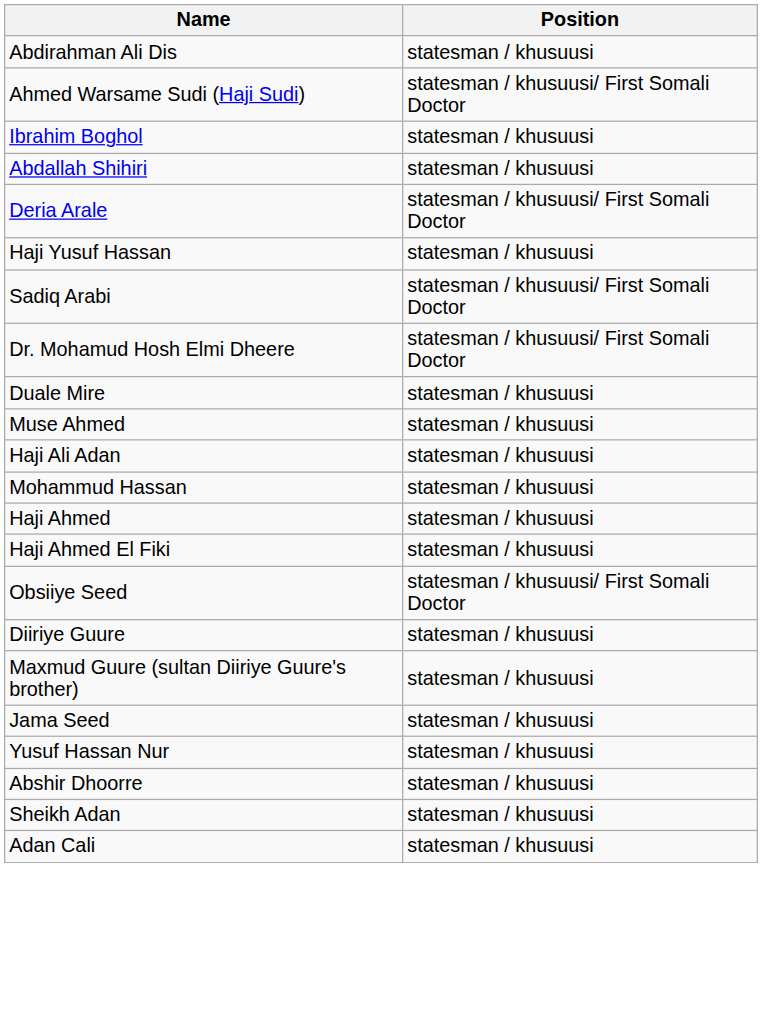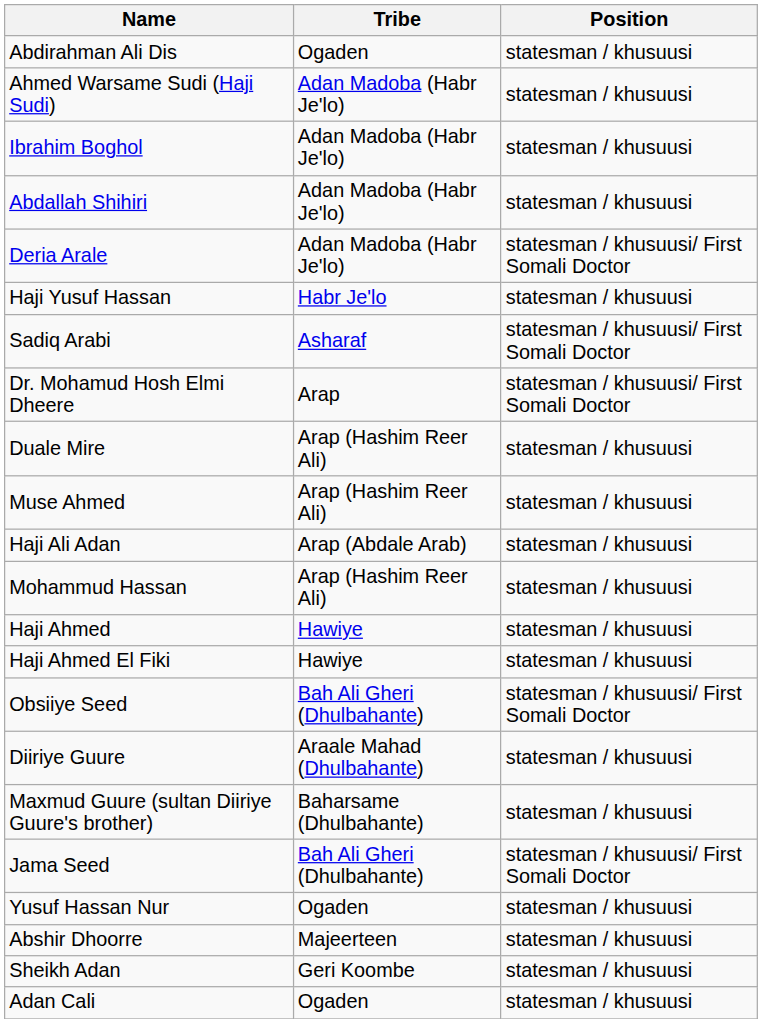 <table class="wikitable">
 <tr>
 <th>Name</th>
+<th>Tribe</th>
 <th>Position</th>
 </tr>
 <tr>
 <td>Abdirahman Ali Dis</td>
+<td>Ogaden</td>
 <td>statesman / khusuusi</td>
 </tr>
 <tr>
 <td>Ahmed Warsame Sudi (<a href='#'>Haji Sudi</a>)</td>
-<td>statesman / khusuusi/ First Somali Doctor</td>
+<td><a href='#'>Adan Madoba</a> (Habr Je'lo)</td>
+<td>statesman / khusuusi</td>
 </tr>
 <tr>
 <td><a href='#'>Ibrahim Boghol</a></td>
+<td>Adan Madoba (Habr Je'lo)</td>
 <td>statesman / khusuusi</td>
 </tr>
 <tr>
 <td><a href='#'>Abdallah Shihiri</a></td>
+<td>Adan Madoba (Habr Je'lo)</td>
 <td>statesman / khusuusi</td>
 </tr>
 <tr>
 <td><a href='#'>Deria Arale</a></td>
+<td>Adan Madoba (Habr Je'lo)</td>
 <td>statesman / khusuusi/ First Somali Doctor</td>
 </tr>
 <tr>
 <td>Haji Yusuf Hassan</td>
+<td><a href='#'>Habr Je'lo</a></td>
 <td>statesman / khusuusi</td>
 </tr>
 <tr>
 <td>Sadiq Arabi</td>
+<td><a href='#'>Asharaf</a></td>
 <td>statesman / khusuusi/ First Somali Doctor</td>
 </tr>
 <tr>
 <td>Dr. Mohamud Hosh Elmi Dheere</td>
+<td>Arap</td>
 <td>statesman / khusuusi/ First Somali Doctor</td>
 </tr>
 <tr>
 <td>Duale Mire</td>
+<td>Arap (Hashim Reer Ali)</td>
 <td>statesman / khusuusi</td>
 </tr>
 <tr>
 <td>Muse Ahmed</td>
+<td>Arap (Hashim Reer Ali)</td>
 <td>statesman / khusuusi</td>
 </tr>
 <tr>
 <td>Haji Ali Adan</td>
+<td>Arap (Abdale Arab)</td>
 <td>statesman / khusuusi</td>
 </tr>
 <tr>
 <td>Mohammud Hassan</td>
+<td>Arap (Hashim Reer Ali)</td>
 <td>statesman / khusuusi</td>
 </tr>
 <tr>
 <td>Haji Ahmed</td>
+<td><a href='#'>Hawiye</a></td>
 <td>statesman / khusuusi</td>
 </tr>
 <tr>
 <td>Haji Ahmed El Fiki</td>
+<td>Hawiye</td>
 <td>statesman / khusuusi</td>
 </tr>
 <tr>
 <td>Obsiiye Seed</td>
+<td><a href='#'>Bah Ali Gheri</a> (<a href='#'>Dhulbahante</a>)</td>
 <td>statesman / khusuusi/ First Somali Doctor</td>
 </tr>
 <tr>
 <td>Diiriye Guure</td>
+<td>Araale Mahad (<a href='#'>Dhulbahante</a>)</td>
 <td>statesman / khusuusi</td>
 </tr>
 <tr>
 <td>Maxmud Guure (sultan Diiriye Guure's brother)</td>
+<td>Baharsame (Dhulbahante)</td>
 <td>statesman / khusuusi</td>
 </tr>
 <tr>
 <td>Jama Seed</td>
-<td>statesman / khusuusi</td>
+<td><a href='#'>Bah Ali Gheri</a> (Dhulbahante)</td>
+<td>statesman / khusuusi/ First Somali Doctor</td>
 </tr>
 <tr>
 <td>Yusuf Hassan Nur</td>
+<td>Ogaden</td>
 <td>statesman / khusuusi</td>
 </tr>
 <tr>
 <td>Abshir Dhoorre</td>
+<td>Majeerteen</td>
 <td>statesman / khusuusi</td>
 </tr>
 <tr>
 <td>Sheikh Adan</td>
+<td>Geri Koombe</td>
 <td>statesman / khusuusi</td>
 </tr>
 <tr>
 <td>Adan Cali</td>
+<td>Ogaden</td>
 <td>statesman / khusuusi</td>
 </tr>
 </table>
